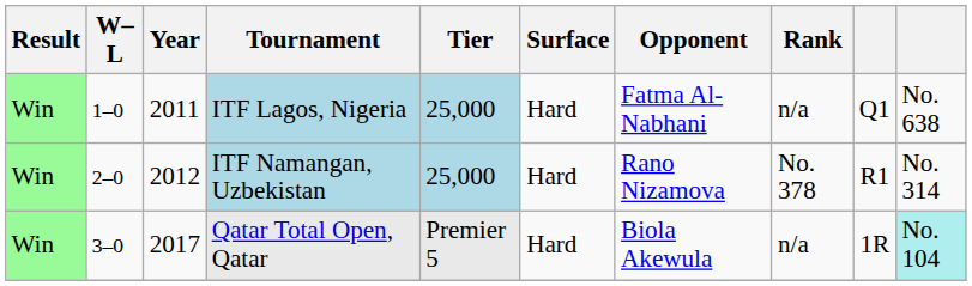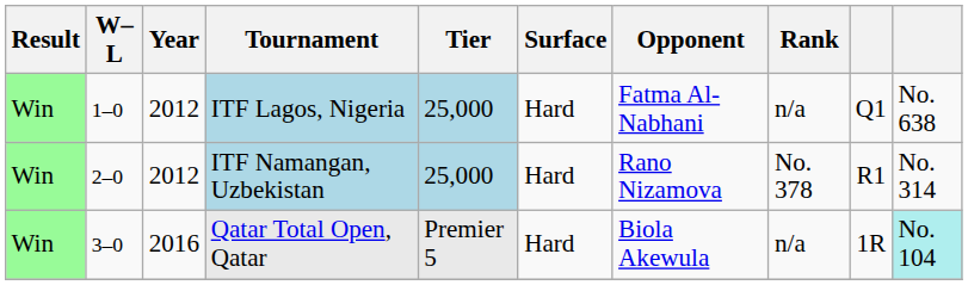 <table class="wikitable sortable">
 <tr>
 <th>Result</th>
 <th class="unsortable">W–L</th>
 <th>Year</th>
 <th>Tournament</th>
 <th>Tier</th>
 <th>Surface</th>
 <th>Opponent</th>
 <th>Rank</th>
 <th></th>
 <th></th>
 </tr>
 <tr>
 <td bgcolor=98FB98>Win</td>
 <td><small>1–0</small></td>
-<td>2011</td>
+<td>2012</td>
 <td bgcolor=lightblue>ITF Lagos, Nigeria</td>
 <td bgcolor=lightblue>25,000</td>
 <td>Hard</td>
 <td> <a href='#'>Fatma Al-Nabhani</a></td>
 <td>n/a</td>
 <td align=center>Q1</td>
 <td>No. 638</td>
 </tr>
 <tr>
 <td bgcolor=98FB98>Win</td>
 <td><small>2–0</small></td>
 <td>2012</td>
 <td bgcolor=lightblue>ITF Namangan, Uzbekistan</td>
 <td bgcolor=lightblue>25,000</td>
 <td>Hard</td>
 <td> <a href='#'>Rano Nizamova</a></td>
 <td>No. 378</td>
 <td align=center>R1</td>
 <td>No. 314</td>
 </tr>
 <tr>
 <td bgcolor=98FB98>Win</td>
 <td><small>3–0</small></td>
-<td>2017</td>
+<td>2016</td>
 <td bgcolor=e9e9e9><a href='#'>Qatar Total Open</a>, Qatar</td>
 <td bgcolor=e9e9e9>Premier 5</td>
 <td>Hard</td>
 <td> <a href='#'>Biola Akewula</a></td>
 <td>n/a</td>
 <td align=center>1R</td>
 <td style="background: paleturquoise;">No. 104</td>
 </tr>
 <tr>
 </tr>
 </table>
